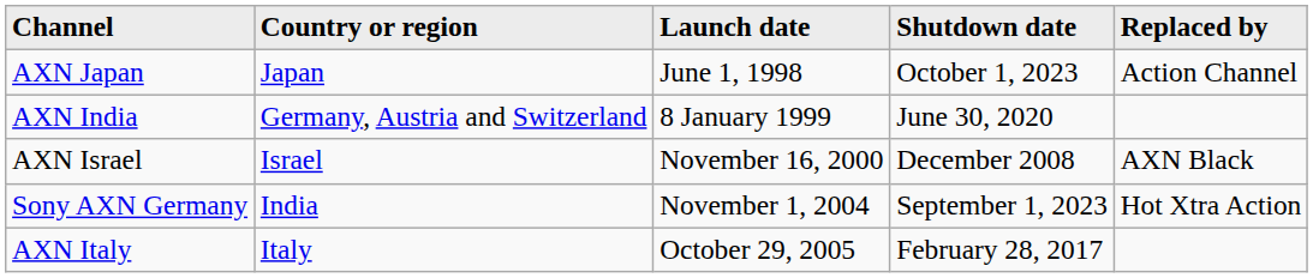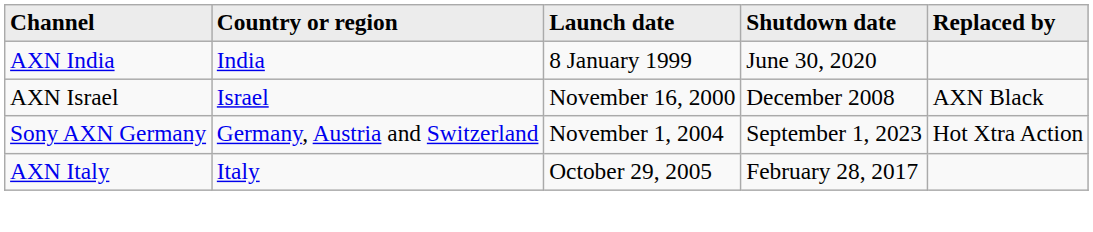 <table class="sortable wikitable">
 <tr bgcolor="#ececec">
 <td><strong>Channel</strong></td>
 <td><strong>Country or region</strong></td>
 <td><strong>Launch date</strong></td>
 <td><strong>Shutdown date</strong></td>
 <td><strong>Replaced by</strong></td>
 </tr>
 <tr>
-<td><a href='#'>AXN Japan</a></td>
-<td><a href='#'>Japan</a></td>
-<td>June 1, 1998</td>
-<td>October 1, 2023</td>
-<td>Action Channel</td>
-</tr>
-<tr>
 <td><a href='#'>AXN India</a></td>
-<td><a href='#'>Germany</a>, <a href='#'>Austria</a> and <a href='#'>Switzerland</a></td>
+<td><a href='#'>India</a></td>
 <td>8 January 1999</td>
 <td>June 30, 2020</td>
 <td></td>
 </tr>
 <tr>
 <td>AXN Israel</td>
 <td><a href='#'>Israel</a></td>
 <td>November 16, 2000</td>
 <td>December 2008</td>
 <td>AXN Black</td>
 </tr>
 <tr>
 <td><a href='#'>Sony AXN Germany</a></td>
-<td><a href='#'>India</a></td>
+<td><a href='#'>Germany</a>, <a href='#'>Austria</a> and <a href='#'>Switzerland</a></td>
 <td>November 1, 2004</td>
 <td>September 1, 2023</td>
 <td>Hot Xtra Action</td>
 </tr>
 <tr>
 <td><a href='#'>AXN Italy</a></td>
 <td><a href='#'>Italy</a></td>
 <td>October 29, 2005</td>
 <td>February 28, 2017</td>
 <td></td>
 </tr>
 </table>
